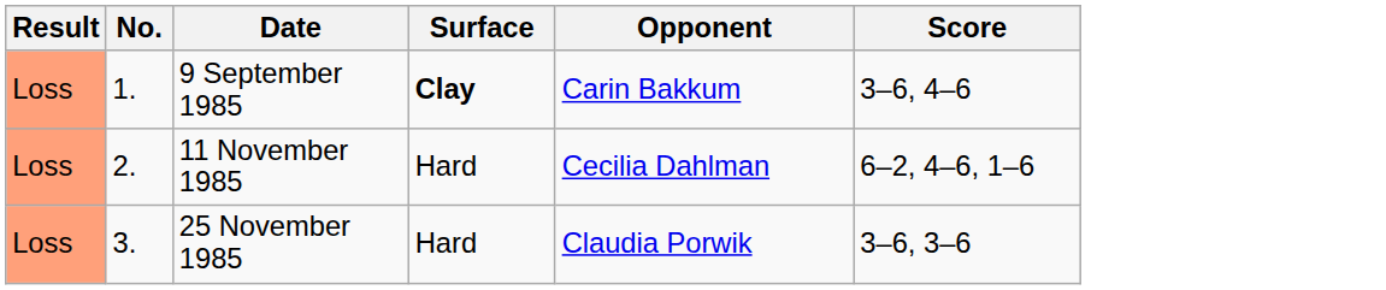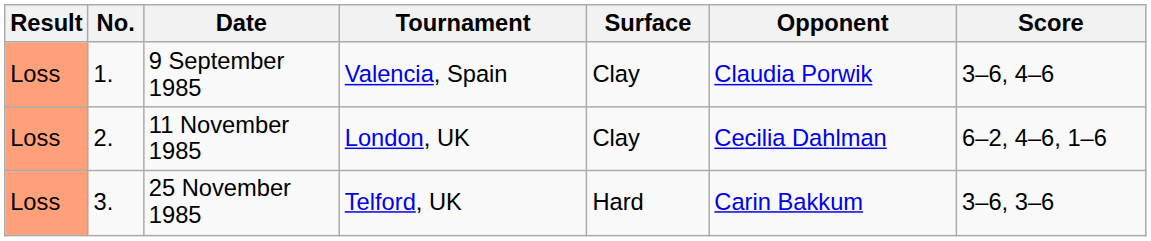 <table class="sortable wikitable">
 <tr>
 <th>Result</th>
 <th width=30>No.</th>
 <th width=125>Date</th>
+<th width=160>Tournament</th>
 <th width=75>Surface</th>
 <th width=160>Opponent</th>
 <th width=120>Score</th>
 </tr>
 <tr>
 <td style="background:#ffa07a;">Loss</td>
 <td>1.</td>
 <td>9 September 1985</td>
-<td><strong>Clay</strong></td>
-<td> <a href='#'>Carin Bakkum</a></td>
+<td><a href='#'>Valencia</a>, Spain</td>
+<td>Clay</td>
+<td> <a href='#'>Claudia Porwik</a></td>
 <td>3–6, 4–6</td>
 </tr>
 <tr>
 <td style="background:#ffa07a;">Loss</td>
 <td>2.</td>
 <td>11 November 1985</td>
-<td>Hard</td>
+<td><a href='#'>London</a>, UK</td>
+<td>Clay</td>
 <td> <a href='#'>Cecilia Dahlman</a></td>
 <td>6–2, 4–6, 1–6</td>
 </tr>
 <tr>
 <td style="background:#ffa07a;">Loss</td>
 <td>3.</td>
 <td>25 November 1985</td>
+<td><a href='#'>Telford</a>, UK</td>
 <td>Hard</td>
-<td> <a href='#'>Claudia Porwik</a></td>
+<td> <a href='#'>Carin Bakkum</a></td>
 <td>3–6, 3–6</td>
 </tr>
 </table>
